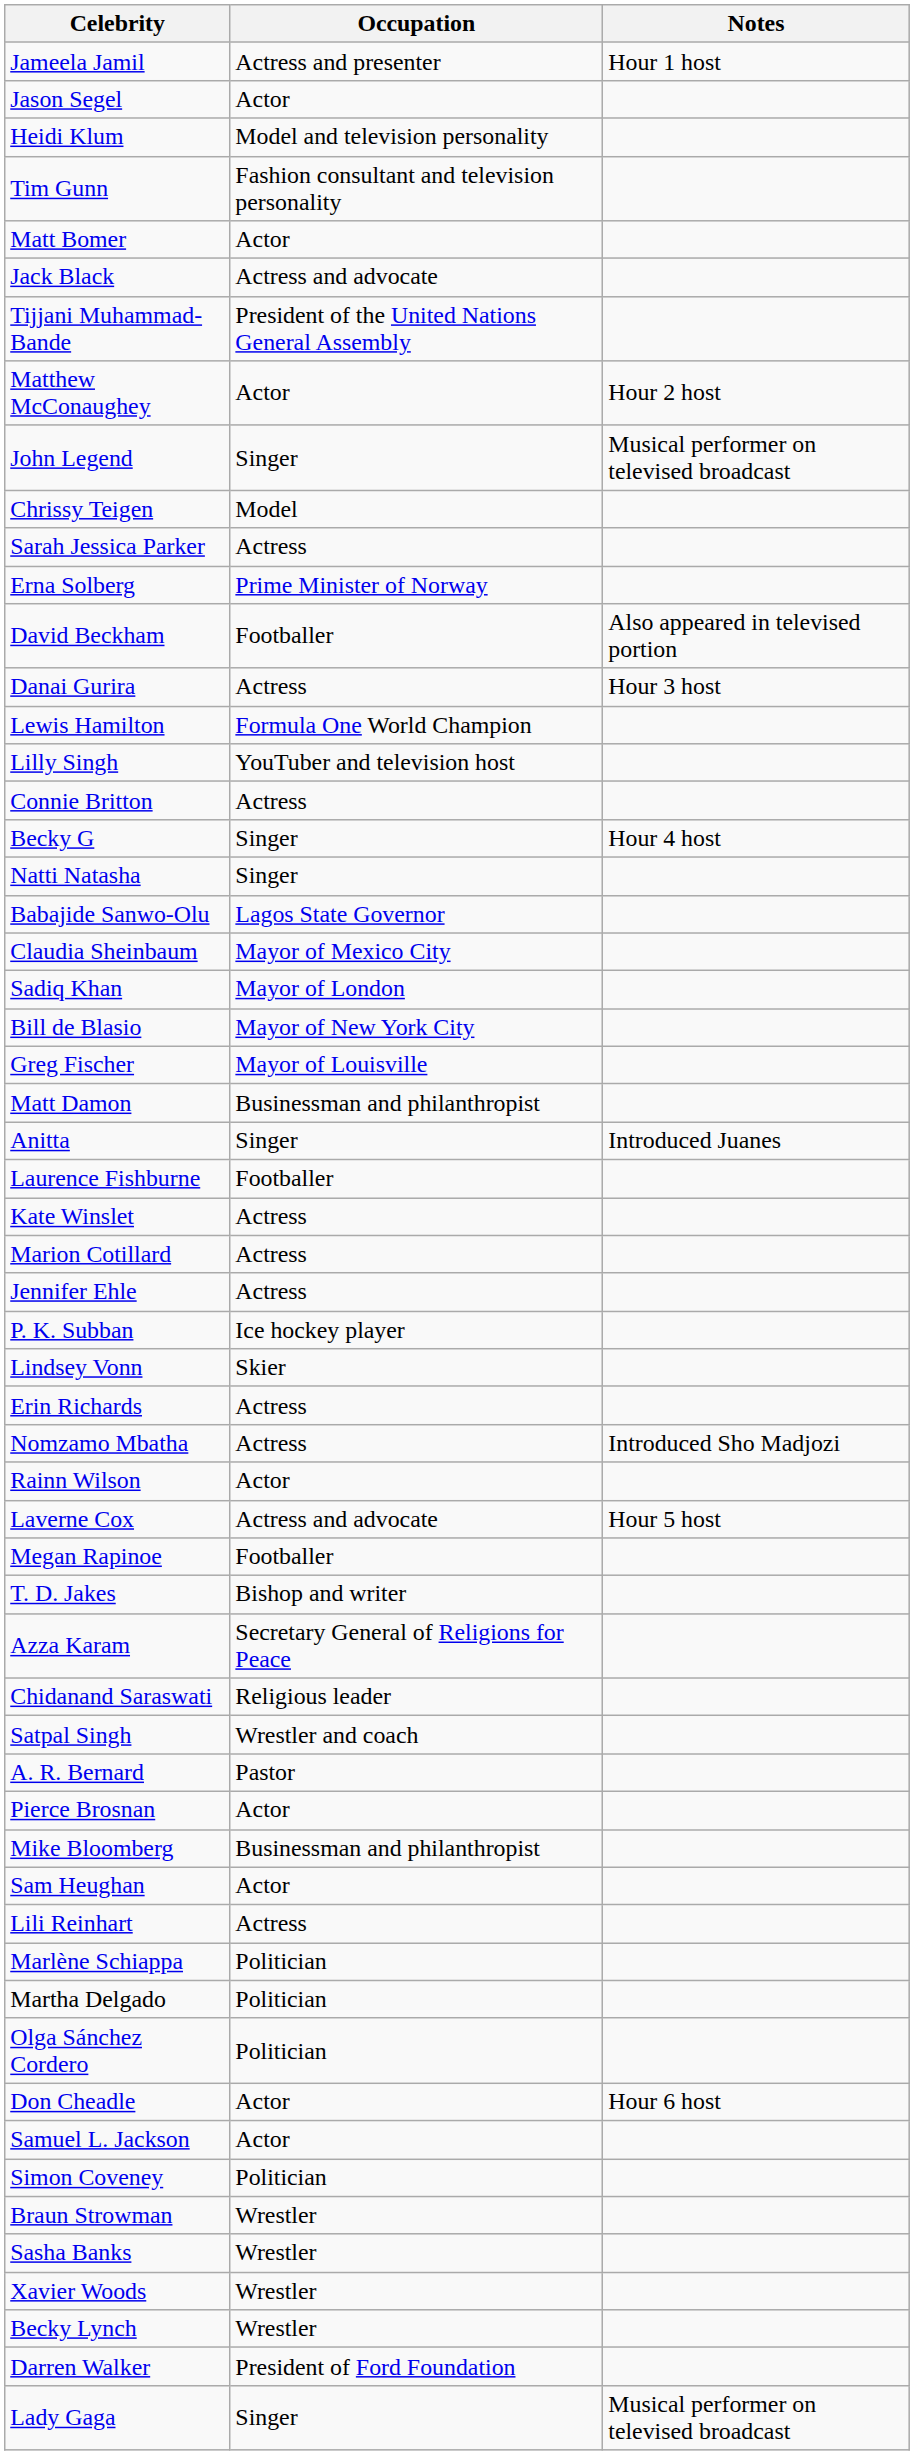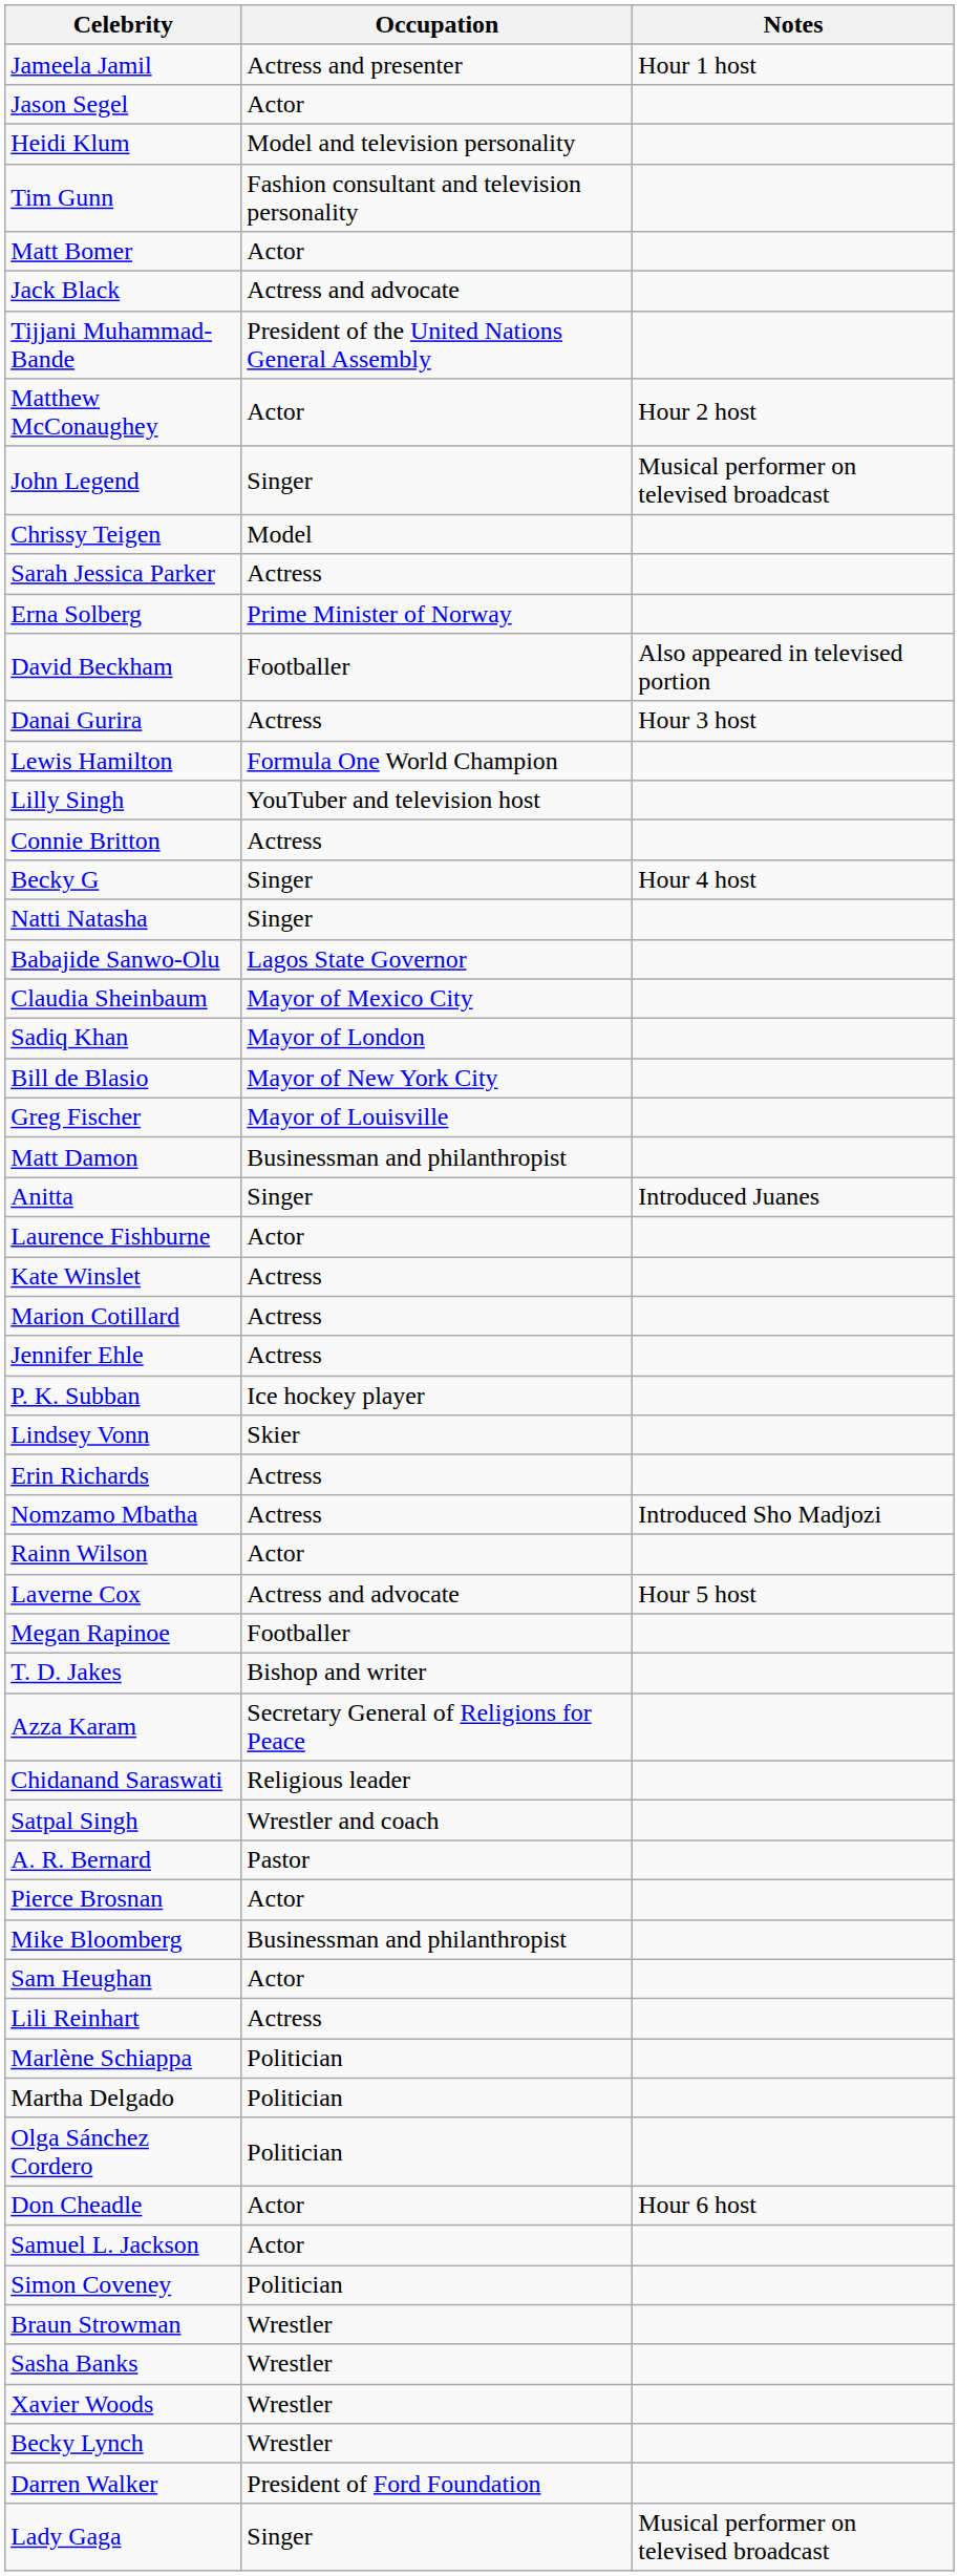 <table class="wikitable sortable">
 <tr>
 <th scope="col">Celebrity</th>
 <th scope="col">Occupation</th>
 <th>Notes</th>
 </tr>
 <tr>
 <td><a href='#'>Jameela Jamil</a></td>
 <td>Actress and presenter</td>
 <td>Hour 1 host</td>
 </tr>
 <tr>
 <td><a href='#'>Jason Segel</a></td>
 <td>Actor</td>
 <td></td>
 </tr>
 <tr>
 <td><a href='#'>Heidi Klum</a></td>
 <td>Model and television personality</td>
 <td></td>
 </tr>
 <tr>
 <td><a href='#'>Tim Gunn</a></td>
 <td>Fashion consultant and television personality</td>
 <td></td>
 </tr>
 <tr>
 <td><a href='#'>Matt Bomer</a></td>
 <td>Actor</td>
 <td></td>
 </tr>
 <tr>
 <td><a href='#'>Jack Black</a></td>
 <td>Actress and advocate</td>
 <td></td>
 </tr>
 <tr>
 <td><a href='#'>Tijjani Muhammad-Bande</a></td>
 <td>President of the <a href='#'>United Nations General Assembly</a></td>
 <td></td>
 </tr>
 <tr>
 <td><a href='#'>Matthew McConaughey</a></td>
 <td>Actor</td>
 <td>Hour 2 host</td>
 </tr>
 <tr>
 <td><a href='#'>John Legend</a></td>
 <td>Singer</td>
 <td>Musical performer on televised broadcast</td>
 </tr>
 <tr>
 <td><a href='#'>Chrissy Teigen</a></td>
 <td>Model</td>
 <td></td>
 </tr>
 <tr>
 <td><a href='#'>Sarah Jessica Parker</a></td>
 <td>Actress</td>
 <td></td>
 </tr>
 <tr>
 <td><a href='#'>Erna Solberg</a></td>
 <td><a href='#'>Prime Minister of Norway</a></td>
 <td></td>
 </tr>
 <tr>
 <td><a href='#'>David Beckham</a></td>
 <td>Footballer</td>
 <td>Also appeared in televised portion</td>
 </tr>
 <tr>
 <td><a href='#'>Danai Gurira</a></td>
 <td>Actress</td>
 <td>Hour 3 host</td>
 </tr>
 <tr>
 <td><a href='#'>Lewis Hamilton</a></td>
 <td><a href='#'>Formula One</a> World Champion</td>
 <td></td>
 </tr>
 <tr>
 <td><a href='#'>Lilly Singh</a></td>
 <td>YouTuber and television host</td>
 <td></td>
 </tr>
 <tr>
 <td><a href='#'>Connie Britton</a></td>
 <td>Actress</td>
 <td></td>
 </tr>
 <tr>
 <td><a href='#'>Becky G</a></td>
 <td>Singer</td>
 <td>Hour 4 host</td>
 </tr>
 <tr>
 <td><a href='#'>Natti Natasha</a></td>
 <td>Singer</td>
 <td></td>
 </tr>
 <tr>
 <td><a href='#'>Babajide Sanwo-Olu</a></td>
 <td><a href='#'>Lagos State Governor</a></td>
 <td></td>
 </tr>
 <tr>
 <td><a href='#'>Claudia Sheinbaum</a></td>
 <td><a href='#'>Mayor of Mexico City</a></td>
 <td></td>
 </tr>
 <tr>
 <td><a href='#'>Sadiq Khan</a></td>
 <td><a href='#'>Mayor of London</a></td>
 <td></td>
 </tr>
 <tr>
 <td><a href='#'>Bill de Blasio</a></td>
 <td><a href='#'>Mayor of New York City</a></td>
 <td></td>
 </tr>
 <tr>
 <td><a href='#'>Greg Fischer</a></td>
 <td><a href='#'>Mayor of Louisville</a></td>
 <td></td>
 </tr>
 <tr>
 <td><a href='#'>Matt Damon</a></td>
 <td>Businessman and philanthropist</td>
 <td></td>
 </tr>
 <tr>
 <td><a href='#'>Anitta</a></td>
 <td>Singer</td>
 <td>Introduced Juanes</td>
 </tr>
 <tr>
 <td><a href='#'>Laurence Fishburne</a></td>
-<td>Footballer</td>
+<td>Actor</td>
 <td></td>
 </tr>
 <tr>
 <td><a href='#'>Kate Winslet</a></td>
 <td>Actress</td>
 <td></td>
 </tr>
 <tr>
 <td><a href='#'>Marion Cotillard</a></td>
 <td>Actress</td>
 <td></td>
 </tr>
 <tr>
 <td><a href='#'>Jennifer Ehle</a></td>
 <td>Actress</td>
 <td></td>
 </tr>
 <tr>
 <td><a href='#'>P. K. Subban</a></td>
 <td>Ice hockey player</td>
 <td></td>
 </tr>
 <tr>
 <td><a href='#'>Lindsey Vonn</a></td>
 <td>Skier</td>
 <td></td>
 </tr>
 <tr>
 <td><a href='#'>Erin Richards</a></td>
 <td>Actress</td>
 <td></td>
 </tr>
 <tr>
 <td><a href='#'>Nomzamo Mbatha</a></td>
 <td>Actress</td>
 <td>Introduced Sho Madjozi</td>
 </tr>
 <tr>
 <td><a href='#'>Rainn Wilson</a></td>
 <td>Actor</td>
 <td></td>
 </tr>
 <tr>
 <td><a href='#'>Laverne Cox</a></td>
 <td>Actress and advocate</td>
 <td>Hour 5 host</td>
 </tr>
 <tr>
 <td><a href='#'>Megan Rapinoe</a></td>
 <td>Footballer</td>
 <td></td>
 </tr>
 <tr>
 <td><a href='#'>T. D. Jakes</a></td>
 <td>Bishop and writer</td>
 <td></td>
 </tr>
 <tr>
 <td><a href='#'>Azza Karam</a></td>
 <td>Secretary General of <a href='#'>Religions for Peace</a></td>
 <td></td>
 </tr>
 <tr>
 <td><a href='#'>Chidanand Saraswati</a></td>
 <td>Religious leader</td>
 <td></td>
 </tr>
 <tr>
 <td><a href='#'>Satpal Singh</a></td>
 <td>Wrestler and coach</td>
 <td></td>
 </tr>
 <tr>
 <td><a href='#'>A. R. Bernard</a></td>
 <td>Pastor</td>
 <td></td>
 </tr>
 <tr>
 <td><a href='#'>Pierce Brosnan</a></td>
 <td>Actor</td>
 <td></td>
 </tr>
 <tr>
 <td><a href='#'>Mike Bloomberg</a></td>
 <td>Businessman and philanthropist</td>
 <td></td>
 </tr>
 <tr>
 <td><a href='#'>Sam Heughan</a></td>
 <td>Actor</td>
 <td></td>
 </tr>
 <tr>
 <td><a href='#'>Lili Reinhart</a></td>
 <td>Actress</td>
 <td></td>
 </tr>
 <tr>
 <td><a href='#'>Marlène Schiappa</a></td>
 <td>Politician</td>
 <td></td>
 </tr>
 <tr>
 <td>Martha Delgado</td>
 <td>Politician</td>
 <td></td>
 </tr>
 <tr>
 <td><a href='#'>Olga Sánchez Cordero</a></td>
 <td>Politician</td>
 <td></td>
 </tr>
 <tr>
 <td><a href='#'>Don Cheadle</a></td>
 <td>Actor</td>
 <td>Hour 6 host</td>
 </tr>
 <tr>
 <td><a href='#'>Samuel L. Jackson</a></td>
 <td>Actor</td>
 <td></td>
 </tr>
 <tr>
 <td><a href='#'>Simon Coveney</a></td>
 <td>Politician</td>
 <td></td>
 </tr>
 <tr>
 <td><a href='#'>Braun Strowman</a></td>
 <td>Wrestler</td>
 <td></td>
 </tr>
 <tr>
 <td><a href='#'>Sasha Banks</a></td>
 <td>Wrestler</td>
 <td></td>
 </tr>
 <tr>
 <td><a href='#'>Xavier Woods</a></td>
 <td>Wrestler</td>
 <td></td>
 </tr>
 <tr>
 <td><a href='#'>Becky Lynch</a></td>
 <td>Wrestler</td>
 <td></td>
 </tr>
 <tr>
 <td><a href='#'>Darren Walker</a></td>
 <td>President of <a href='#'>Ford Foundation</a></td>
 <td></td>
 </tr>
 <tr>
 <td><a href='#'>Lady Gaga</a></td>
 <td>Singer</td>
 <td>Musical performer on televised broadcast</td>
 </tr>
 </table>
